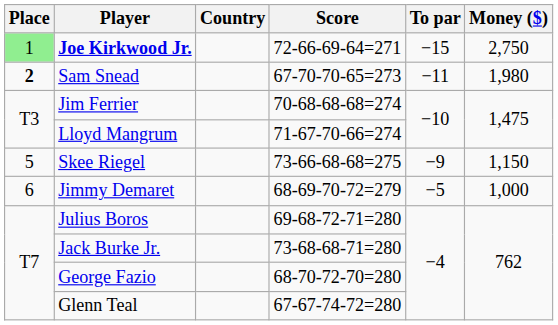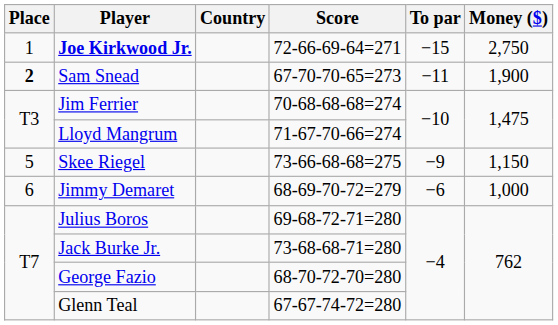 <table class="wikitable">
 <tr>
 <th>Place</th>
 <th>Player</th>
 <th>Country</th>
 <th>Score</th>
 <th>To par</th>
 <th>Money (<a href='#'>$</a>)</th>
 </tr>
 <tr>
-<td align=center style="background: lightgreen;">1</td>
+<td align=center>1</td>
 <td><strong><a href='#'>Joe Kirkwood Jr.</a></strong></td>
 <td></td>
 <td>72-66-69-64=271</td>
 <td align=center>−15</td>
 <td align=center>2,750</td>
 </tr>
 <tr>
 <td align=center><strong>2</strong></td>
 <td><a href='#'>Sam Snead</a></td>
 <td></td>
 <td>67-70-70-65=273</td>
 <td align=center>−11</td>
-<td align=center>1,980</td>
+<td align=center>1,900</td>
 </tr>
 <tr>
 <td rowspan=2 align=center>T3</td>
 <td><a href='#'>Jim Ferrier</a></td>
 <td></td>
 <td>70-68-68-68=274</td>
 <td rowspan=2 align=center>−10</td>
 <td rowspan=2 align=center>1,475</td>
 </tr>
 <tr>
 <td><a href='#'>Lloyd Mangrum</a></td>
 <td></td>
 <td>71-67-70-66=274</td>
 </tr>
 <tr>
 <td align=center>5</td>
 <td><a href='#'>Skee Riegel</a></td>
 <td></td>
 <td>73-66-68-68=275</td>
 <td align=center>−9</td>
 <td align=center>1,150</td>
 </tr>
 <tr>
 <td align=center>6</td>
 <td><a href='#'>Jimmy Demaret</a></td>
 <td></td>
 <td>68-69-70-72=279</td>
-<td align=center>−5</td>
+<td align=center>−6</td>
 <td align=center>1,000</td>
 </tr>
 <tr>
 <td rowspan=4 align=center>T7</td>
 <td><a href='#'>Julius Boros</a></td>
 <td></td>
 <td>69-68-72-71=280</td>
 <td rowspan=4 align=center>−4</td>
 <td rowspan=4 align=center>762</td>
 </tr>
 <tr>
 <td><a href='#'>Jack Burke Jr.</a></td>
 <td></td>
 <td>73-68-68-71=280</td>
 </tr>
 <tr>
 <td><a href='#'>George Fazio</a></td>
 <td></td>
 <td>68-70-72-70=280</td>
 </tr>
 <tr>
 <td>Glenn Teal</td>
 <td></td>
 <td>67-67-74-72=280</td>
 </tr>
 </table>
